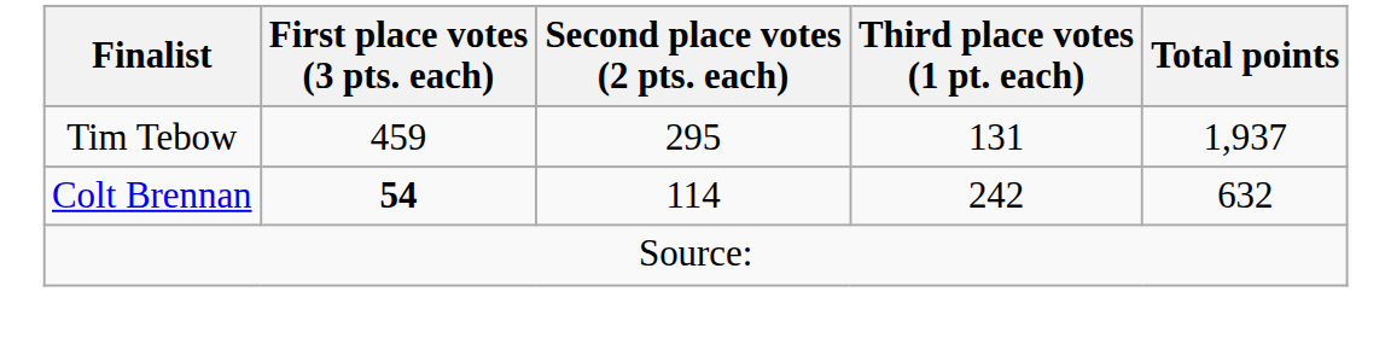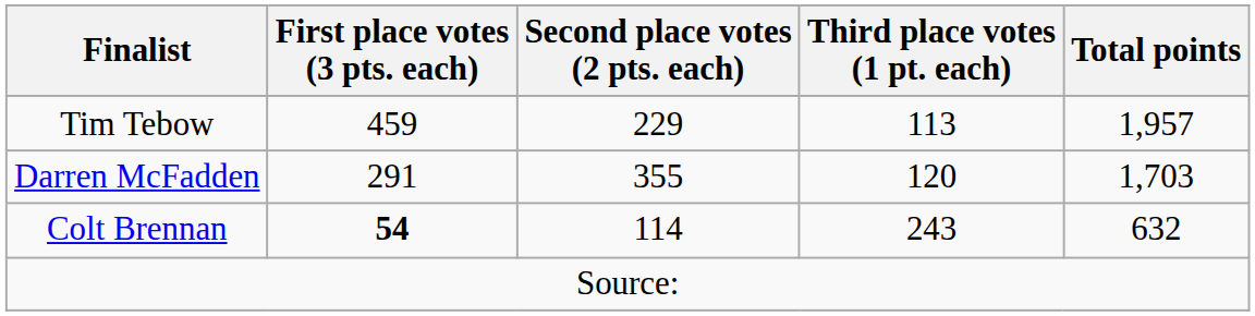 <table class="wikitable" style="text-align:center; margin:1em auto 1em auto;">
 <tr>
 <th>Finalist</th>
 <th>First place votes<br>(3 pts. each)</th>
 <th>Second place votes<br>(2 pts. each)</th>
 <th>Third place votes<br>(1 pt. each)</th>
 <th>Total points</th>
 </tr>
 <tr>
 <td>Tim Tebow</td>
 <td>459</td>
-<td>295</td>
-<td>131</td>
-<td>1,937</td>
+<td>229</td>
+<td>113</td>
+<td>1,957</td>
+</tr>
+<tr>
+<td><a href='#'>Darren McFadden</a></td>
+<td>291</td>
+<td>355</td>
+<td>120</td>
+<td>1,703</td>
 </tr>
 <tr>
 <td><a href='#'>Colt Brennan</a></td>
 <td><strong>54</strong></td>
 <td>114</td>
-<td>242</td>
+<td>243</td>
 <td>632</td>
 </tr>
 <tr>
 <td colspan="5">Source:</td>
 </tr>
 </table>
